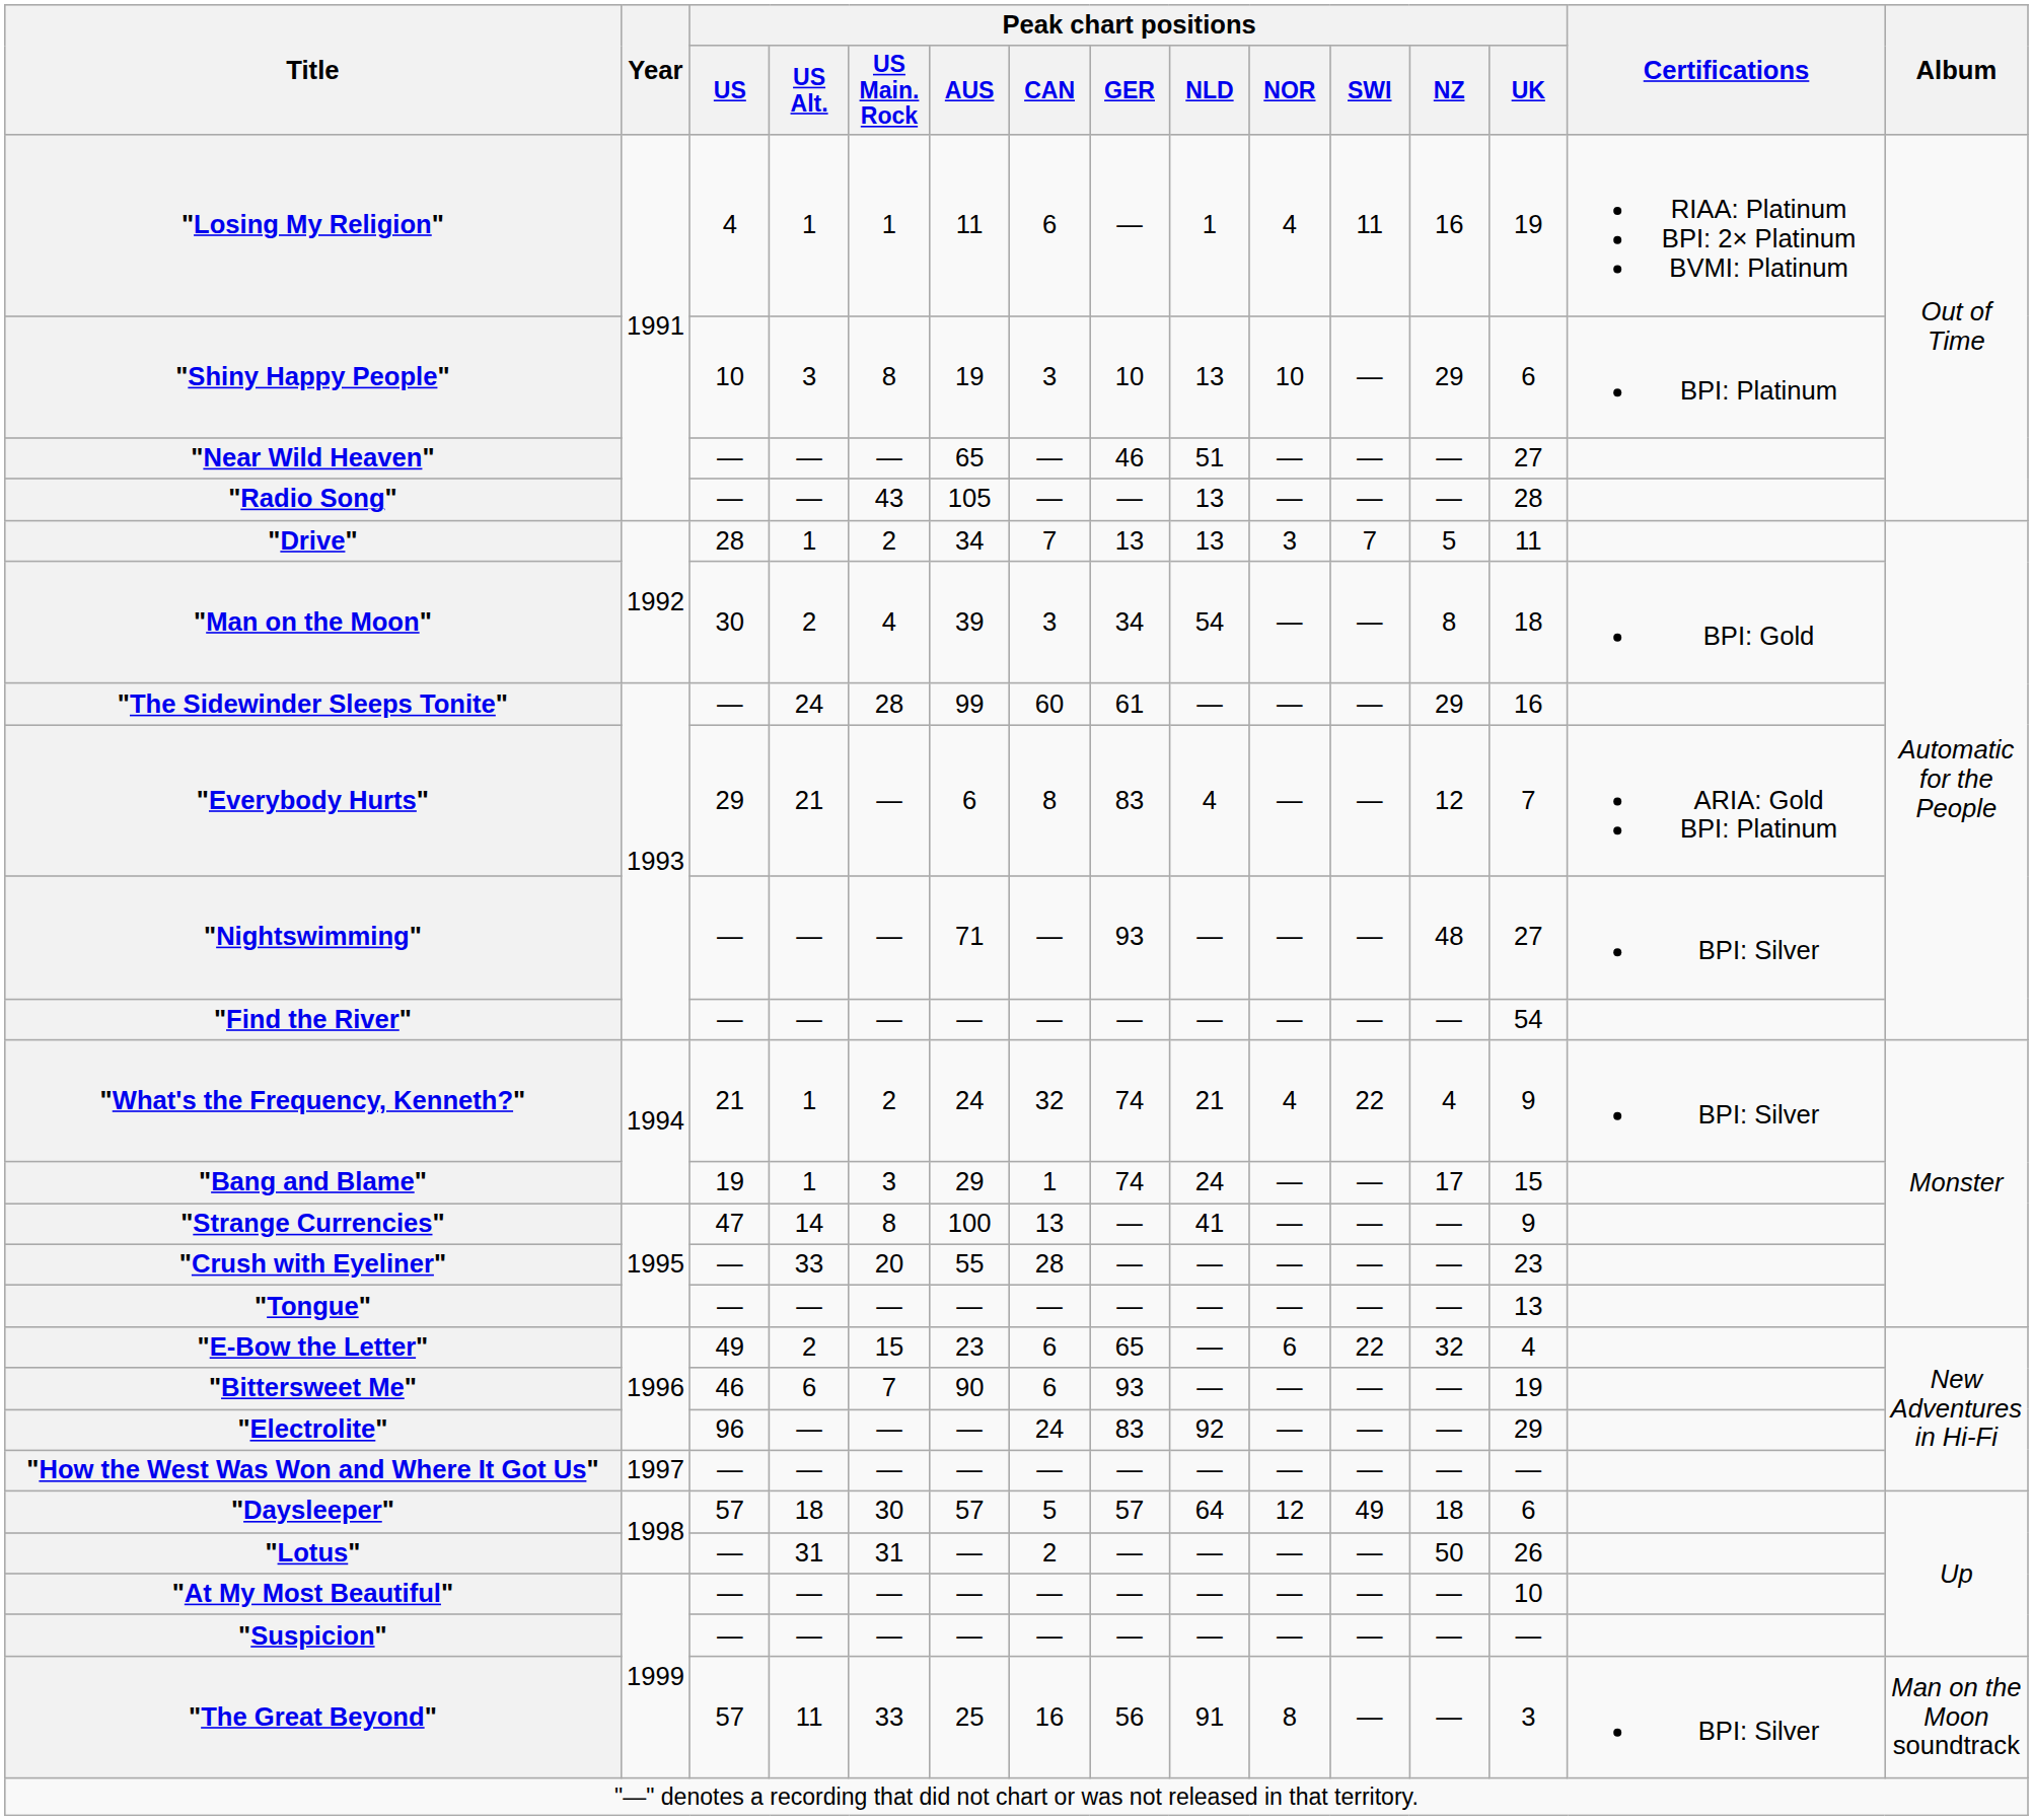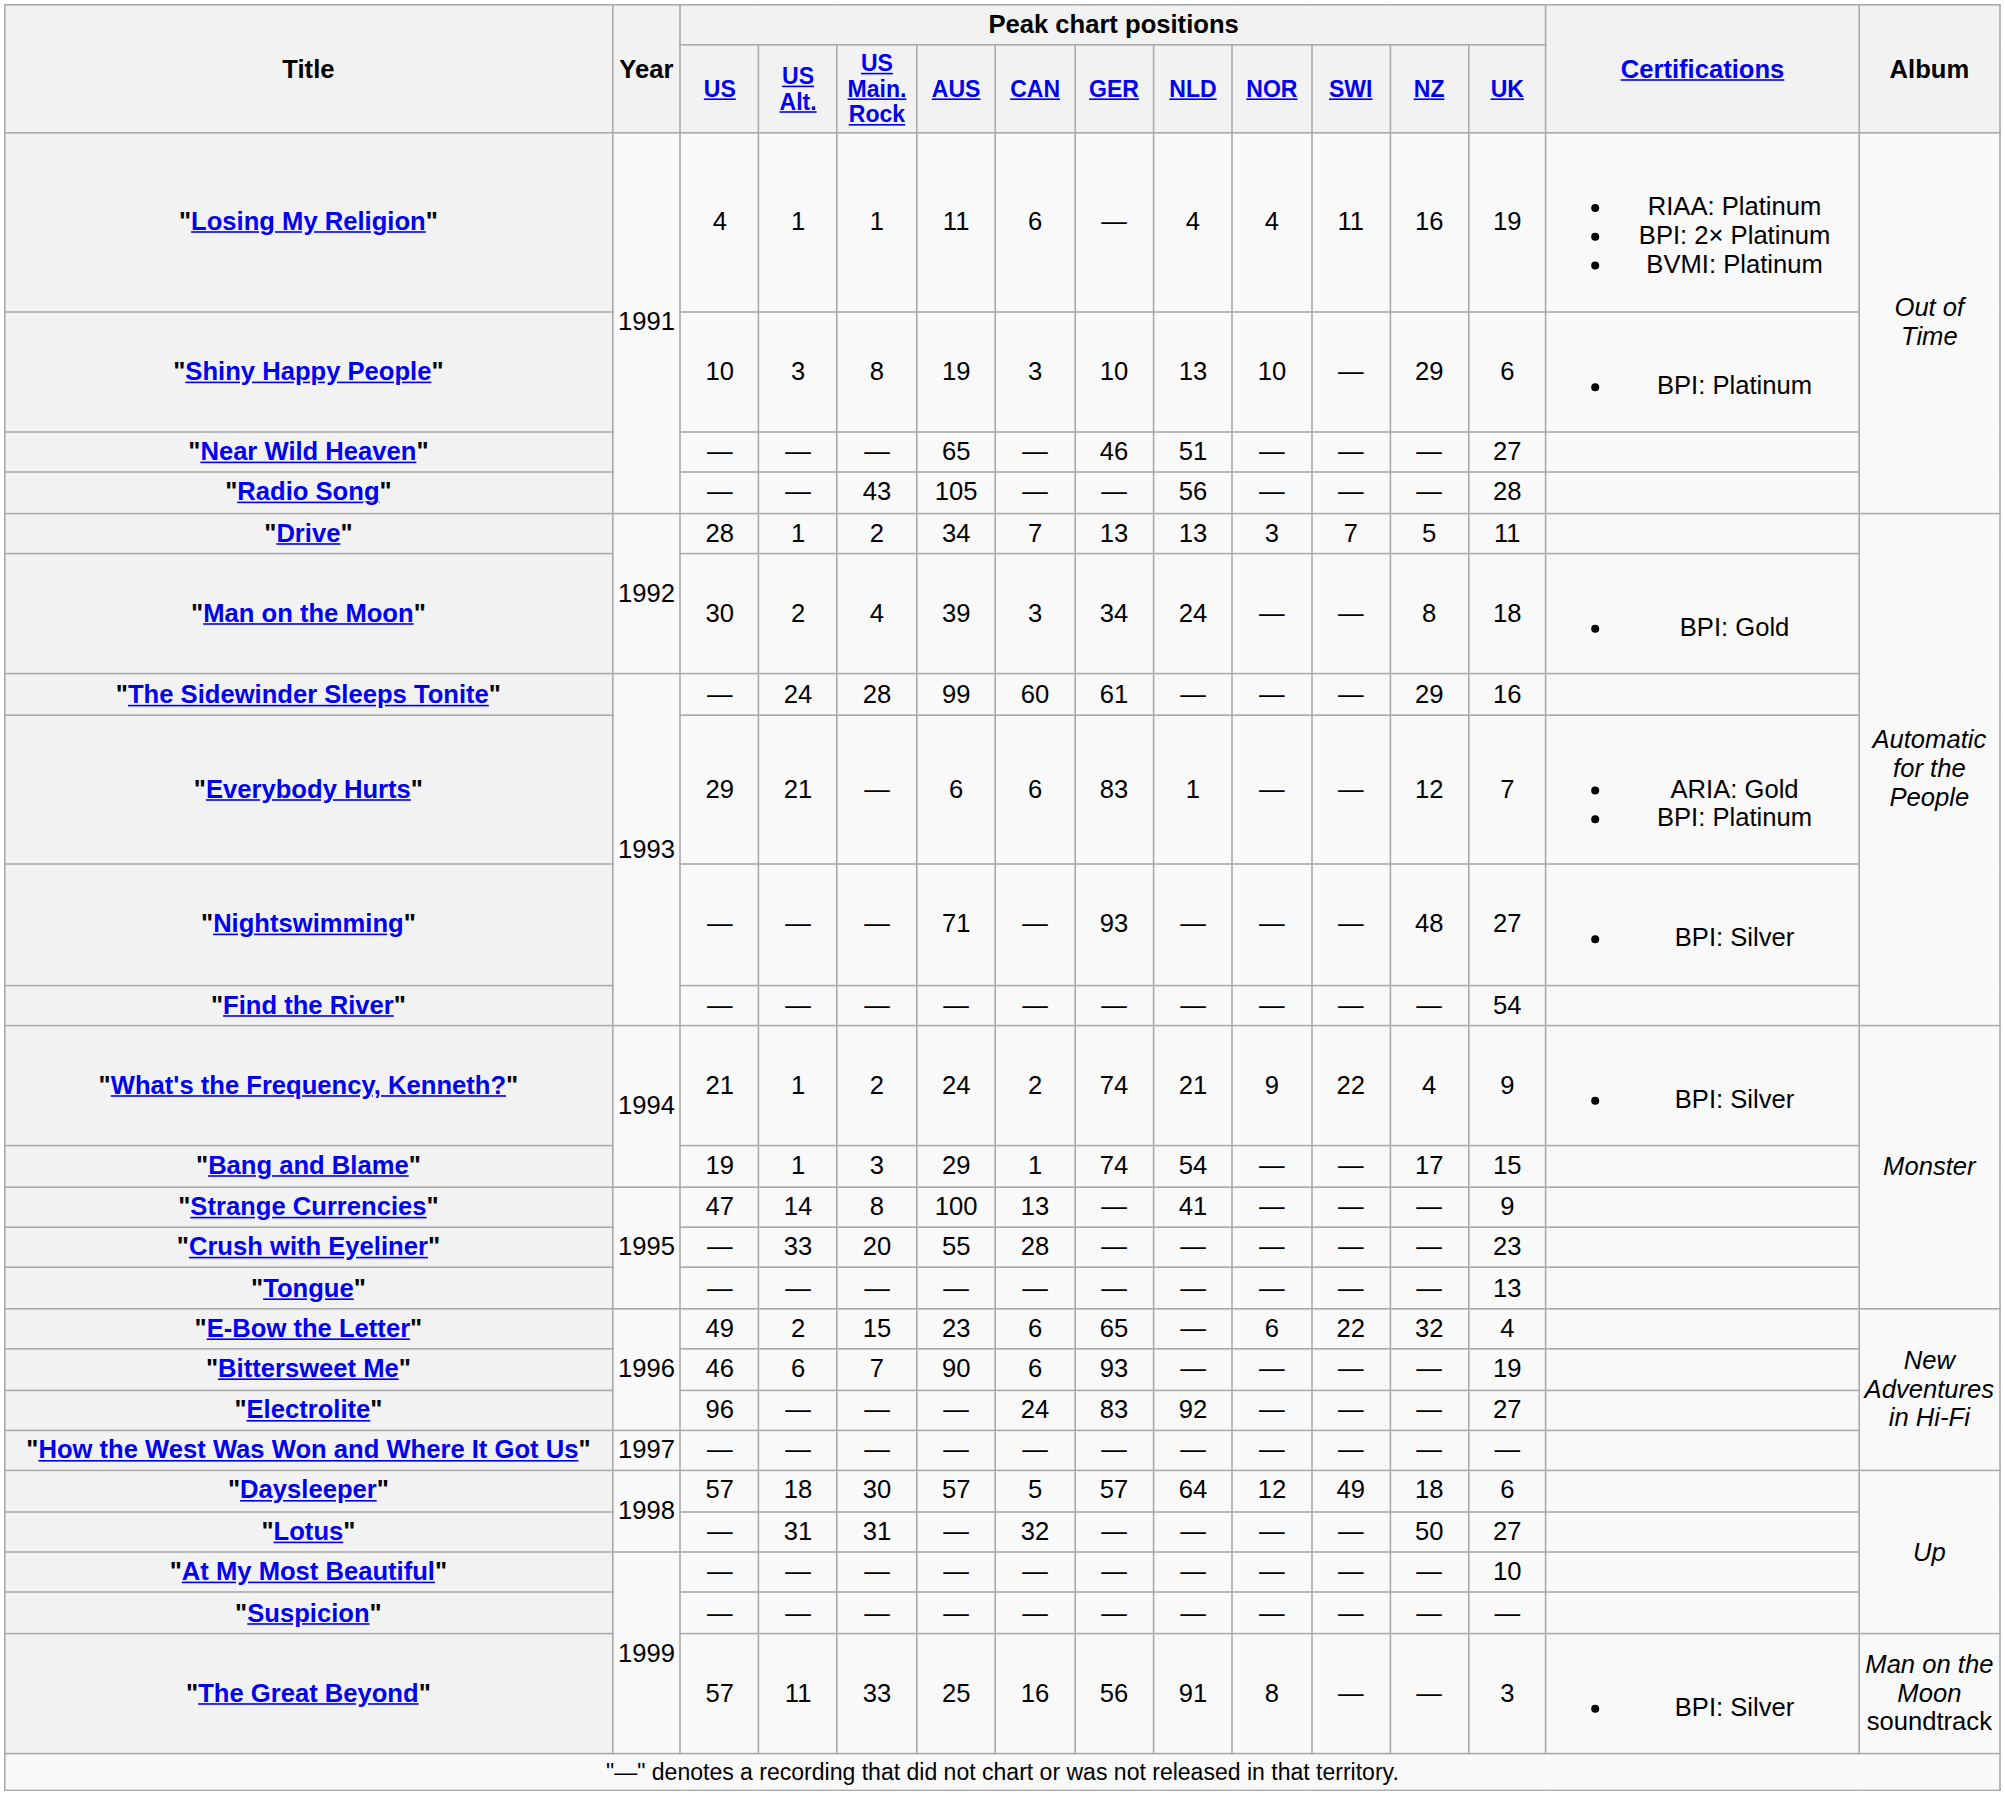 <table class="wikitable plainrowheaders" style="text-align:center;" border="1">
 <tr>
 <th scope="col" rowspan="2" style="width:24em;">Title</th>
 <th scope="col" rowspan="2">Year</th>
 <th colspan="11" scope="col">Peak chart positions</th>
 <th scope="col" rowspan="2" style="width:12em;"><a href='#'>Certifications</a></th>
 <th scope="col" rowspan="2">Album</th>
 </tr>
 <tr>
 <th scope="col" style="width:3em;font-size:90%;"><a href='#'>US</a><br></th>
 <th scope="col" style="width:3em;font-size:90%;"><a href='#'>US<br>Alt.</a><br></th>
 <th scope="col" style="width:3em;font-size:90%;"><a href='#'>US<br>Main. Rock</a><br></th>
 <th scope="col" style="width:3em;font-size:90%;"><a href='#'>AUS</a><br></th>
 <th scope="col" style="width:3em;font-size:90%;"><a href='#'>CAN</a><br></th>
 <th scope="col" style="width:3em;font-size:90%;"><a href='#'>GER</a><br></th>
 <th scope="col" style="width:3em;font-size:90%;"><a href='#'>NLD</a><br></th>
 <th scope="col" style="width:3em;font-size:90%;"><a href='#'>NOR</a><br></th>
 <th scope="col" style="width:3em;font-size:90%;"><a href='#'>SWI</a><br></th>
 <th scope="col" style="width:3em;font-size:90%;"><a href='#'>NZ</a><br></th>
 <th scope="col" style="width:3em;font-size:90%;"><a href='#'>UK</a><br></th>
 </tr>
 <tr>
 <th scope="row">"<a href='#'>Losing My Religion</a>"</th>
 <td rowspan="4">1991</td>
 <td>4</td>
 <td>1</td>
 <td>1</td>
 <td>11</td>
 <td>6</td>
 <td>—</td>
-<td>1</td>
+<td>4</td>
 <td>4</td>
 <td>11</td>
 <td>16</td>
 <td>19</td>
 <td><br><ul><li>RIAA: Platinum</li><li>BPI: 2× Platinum</li><li>BVMI: Platinum</li></ul></td>
 <td rowspan="4"><em>Out of Time</em></td>
 </tr>
 <tr>
 <th scope="row">"<a href='#'>Shiny Happy People</a>"</th>
 <td>10</td>
 <td>3</td>
 <td>8</td>
 <td>19</td>
 <td>3</td>
 <td>10</td>
 <td>13</td>
 <td>10</td>
 <td>—</td>
 <td>29</td>
 <td>6</td>
 <td><br><ul><li>BPI: Platinum</li></ul></td>
 </tr>
 <tr>
 <th scope="row">"<a href='#'>Near Wild Heaven</a>"</th>
 <td>—</td>
 <td>—</td>
 <td>—</td>
 <td>65</td>
 <td>—</td>
 <td>46</td>
 <td>51</td>
 <td>—</td>
 <td>—</td>
 <td>—</td>
 <td>27</td>
 <td></td>
 </tr>
 <tr>
 <th scope="row">"<a href='#'>Radio Song</a>"</th>
 <td>—</td>
 <td>—</td>
 <td>43</td>
 <td>105</td>
 <td>—</td>
 <td>—</td>
-<td>13</td>
+<td>56</td>
 <td>—</td>
 <td>—</td>
 <td>—</td>
 <td>28</td>
 <td></td>
 </tr>
 <tr>
 <th scope="row">"<a href='#'>Drive</a>"</th>
 <td rowspan="2">1992</td>
 <td>28</td>
 <td>1</td>
 <td>2</td>
 <td>34</td>
 <td>7</td>
 <td>13</td>
 <td>13</td>
 <td>3</td>
 <td>7</td>
 <td>5</td>
 <td>11</td>
 <td></td>
 <td rowspan="6"><em>Automatic for the People</em></td>
 </tr>
 <tr>
 <th scope="row">"<a href='#'>Man on the Moon</a>"</th>
 <td>30</td>
 <td>2</td>
 <td>4</td>
 <td>39</td>
 <td>3</td>
 <td>34</td>
-<td>54</td>
+<td>24</td>
 <td>—</td>
 <td>—</td>
 <td>8</td>
 <td>18</td>
 <td><br><ul><li>BPI: Gold</li></ul></td>
 </tr>
 <tr>
 <th scope="row">"<a href='#'>The Sidewinder Sleeps Tonite</a>"</th>
 <td rowspan="4">1993</td>
 <td>—</td>
 <td>24</td>
 <td>28</td>
 <td>99</td>
 <td>60</td>
 <td>61</td>
 <td>—</td>
 <td>—</td>
 <td>—</td>
 <td>29</td>
 <td>16</td>
 <td></td>
 </tr>
 <tr>
 <th scope="row">"<a href='#'>Everybody Hurts</a>"</th>
 <td>29</td>
 <td>21</td>
 <td>—</td>
 <td>6</td>
-<td>8</td>
+<td>6</td>
 <td>83</td>
-<td>4</td>
+<td>1</td>
 <td>—</td>
 <td>—</td>
 <td>12</td>
 <td>7</td>
 <td><br><ul><li>ARIA: Gold</li><li>BPI: Platinum</li></ul></td>
 </tr>
 <tr>
 <th scope="row">"<a href='#'>Nightswimming</a>"</th>
 <td>—</td>
 <td>—</td>
 <td>—</td>
 <td>71</td>
 <td>—</td>
 <td>93</td>
 <td>—</td>
 <td>—</td>
 <td>—</td>
 <td>48</td>
 <td>27</td>
 <td><br><ul><li>BPI: Silver</li></ul></td>
 </tr>
 <tr>
 <th scope="row">"<a href='#'>Find the River</a>"</th>
 <td>—</td>
 <td>—</td>
 <td>—</td>
 <td>—</td>
 <td>—</td>
 <td>—</td>
 <td>—</td>
 <td>—</td>
 <td>—</td>
 <td>—</td>
 <td>54</td>
 <td></td>
 </tr>
 <tr>
 <th scope="row">"<a href='#'>What's the Frequency, Kenneth?</a>"</th>
 <td rowspan="2">1994</td>
 <td>21</td>
 <td>1</td>
 <td>2</td>
 <td>24</td>
-<td>32</td>
+<td>2</td>
 <td>74</td>
 <td>21</td>
-<td>4</td>
+<td>9</td>
 <td>22</td>
 <td>4</td>
 <td>9</td>
 <td><br><ul><li>BPI: Silver</li></ul></td>
 <td rowspan="5"><em>Monster</em></td>
 </tr>
 <tr>
 <th scope="row">"<a href='#'>Bang and Blame</a>"</th>
 <td>19</td>
 <td>1</td>
 <td>3</td>
 <td>29</td>
 <td>1</td>
 <td>74</td>
-<td>24</td>
+<td>54</td>
 <td>—</td>
 <td>—</td>
 <td>17</td>
 <td>15</td>
 <td></td>
 </tr>
 <tr>
 <th scope="row">"<a href='#'>Strange Currencies</a>"</th>
 <td rowspan="3">1995</td>
 <td>47</td>
 <td>14</td>
 <td>8</td>
 <td>100</td>
 <td>13</td>
 <td>—</td>
 <td>41</td>
 <td>—</td>
 <td>—</td>
 <td>—</td>
 <td>9</td>
 <td></td>
 </tr>
 <tr>
 <th scope="row">"<a href='#'>Crush with Eyeliner</a>"</th>
 <td>—</td>
 <td>33</td>
 <td>20</td>
 <td>55</td>
 <td>28</td>
 <td>—</td>
 <td>—</td>
 <td>—</td>
 <td>—</td>
 <td>—</td>
 <td>23</td>
 <td></td>
 </tr>
 <tr>
 <th scope="row">"<a href='#'>Tongue</a>"</th>
 <td>—</td>
 <td>—</td>
 <td>—</td>
 <td>—</td>
 <td>—</td>
 <td>—</td>
 <td>—</td>
 <td>—</td>
 <td>—</td>
 <td>—</td>
 <td>13</td>
 <td></td>
 </tr>
 <tr>
 <th scope="row">"<a href='#'>E-Bow the Letter</a>"</th>
 <td rowspan="3">1996</td>
 <td>49</td>
 <td>2</td>
 <td>15</td>
 <td>23</td>
 <td>6</td>
 <td>65</td>
 <td>—</td>
 <td>6</td>
 <td>22</td>
 <td>32</td>
 <td>4</td>
 <td></td>
 <td rowspan="4"><em>New Adventures in Hi-Fi</em></td>
 </tr>
 <tr>
 <th scope="row">"<a href='#'>Bittersweet Me</a>"</th>
 <td>46</td>
 <td>6</td>
 <td>7</td>
 <td>90</td>
 <td>6</td>
 <td>93</td>
 <td>—</td>
 <td>—</td>
 <td>—</td>
 <td>—</td>
 <td>19</td>
 <td></td>
 </tr>
 <tr>
 <th scope="row">"<a href='#'>Electrolite</a>"</th>
 <td>96</td>
 <td>—</td>
 <td>—</td>
 <td>—</td>
 <td>24</td>
 <td>83</td>
 <td>92</td>
 <td>—</td>
 <td>—</td>
 <td>—</td>
-<td>29</td>
+<td>27</td>
 <td></td>
 </tr>
 <tr>
 <th scope="row">"<a href='#'>How the West Was Won and Where It Got Us</a>"</th>
 <td>1997</td>
 <td>—</td>
 <td>—</td>
 <td>—</td>
 <td>—</td>
 <td>—</td>
 <td>—</td>
 <td>—</td>
 <td>—</td>
 <td>—</td>
 <td>—</td>
 <td>—</td>
 <td></td>
 </tr>
 <tr>
 <th scope="row">"<a href='#'>Daysleeper</a>"</th>
 <td rowspan="2">1998</td>
 <td>57</td>
 <td>18</td>
 <td>30</td>
 <td>57</td>
 <td>5</td>
 <td>57</td>
 <td>64</td>
 <td>12</td>
 <td>49</td>
 <td>18</td>
 <td>6</td>
 <td></td>
 <td rowspan="4"><em>Up</em></td>
 </tr>
 <tr>
 <th scope="row">"<a href='#'>Lotus</a>"</th>
 <td>—</td>
 <td>31</td>
 <td>31</td>
 <td>—</td>
-<td>2</td>
+<td>32</td>
 <td>—</td>
 <td>—</td>
 <td>—</td>
 <td>—</td>
 <td>50</td>
-<td>26</td>
+<td>27</td>
 <td></td>
 </tr>
 <tr>
 <th scope="row">"<a href='#'>At My Most Beautiful</a>"</th>
 <td rowspan="3">1999</td>
 <td>—</td>
 <td>—</td>
 <td>—</td>
 <td>—</td>
 <td>—</td>
 <td>—</td>
 <td>—</td>
 <td>—</td>
 <td>—</td>
 <td>—</td>
 <td>10</td>
 <td></td>
 </tr>
 <tr>
 <th scope="row">"<a href='#'>Suspicion</a>"</th>
 <td>—</td>
 <td>—</td>
 <td>—</td>
 <td>—</td>
 <td>—</td>
 <td>—</td>
 <td>—</td>
 <td>—</td>
 <td>—</td>
 <td>—</td>
 <td>—</td>
 <td></td>
 </tr>
 <tr>
 <th scope="row">"<a href='#'>The Great Beyond</a>"</th>
 <td>57</td>
 <td>11</td>
 <td>33</td>
 <td>25</td>
 <td>16</td>
 <td>56</td>
 <td>91</td>
 <td>8</td>
 <td>—</td>
 <td>—</td>
 <td>3</td>
 <td><br><ul><li>BPI: Silver</li></ul></td>
 <td><em>Man on the Moon</em> soundtrack</td>
 </tr>
 <tr>
 <td colspan="15" style="font-size:90%">"—" denotes a recording that did not chart or was not released in that territory.</td>
 </tr>
 </table>
